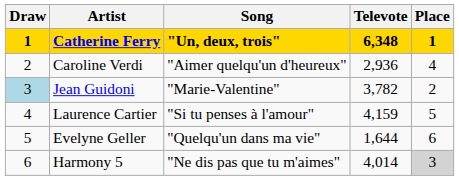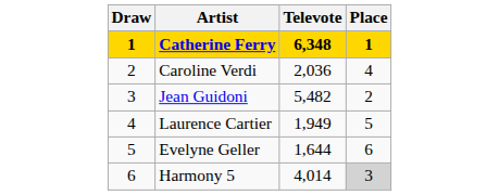 <table class="sortable wikitable" style="margin: 1em auto 1em auto; text-align:center">
 <tr>
 <th>Draw</th>
 <th>Artist</th>
-<th>Song</th>
 <th>Televote</th>
 <th>Place</th>
 </tr>
 <tr style="font-weight:bold; background:gold;">
 <td>1</td>
 <td align="left"><a href='#'>Catherine Ferry</a></td>
-<td align="left">"Un, deux, trois"</td>
 <td>6,348</td>
 <td>1</td>
 </tr>
 <tr>
 <td>2</td>
 <td align="left">Caroline Verdi</td>
-<td align="left">"Aimer quelqu'un d'heureux"</td>
-<td>2,936</td>
+<td>2,036</td>
 <td>4</td>
 </tr>
 <tr>
-<td style="background: lightblue;">3</td>
+<td>3</td>
 <td align="left"><a href='#'>Jean Guidoni</a></td>
-<td align="left">"Marie-Valentine"</td>
-<td>3,782</td>
+<td>5,482</td>
 <td>2</td>
 </tr>
 <tr>
 <td>4</td>
 <td align="left">Laurence Cartier</td>
-<td align="left">"Si tu penses à l'amour"</td>
-<td>4,159</td>
+<td>1,949</td>
 <td>5</td>
 </tr>
 <tr>
 <td>5</td>
 <td align="left">Evelyne Geller</td>
-<td align="left">"Quelqu'un dans ma vie"</td>
 <td>1,644</td>
 <td>6</td>
 </tr>
 <tr>
 <td>6</td>
 <td align="left">Harmony 5</td>
-<td align="left">"Ne dis pas que tu m'aimes"</td>
 <td>4,014</td>
 <td style="background: lightgrey;">3</td>
 </tr>
 </table>
